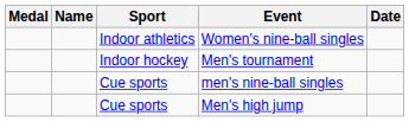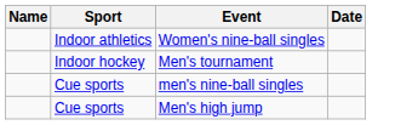 <table class="wikitable sortable" style=font-size:95%>
 <tr>
-<th>Medal</th>
 <th>Name</th>
 <th>Sport</th>
 <th>Event</th>
 <th>Date</th>
 </tr>
 <tr>
 <td></td>
-<td></td>
 <td><a href='#'>Indoor athletics</a></td>
 <td><a href='#'>Women's nine-ball singles</a></td>
 <td></td>
 </tr>
 <tr>
-<td></td>
 <td></td>
 <td><a href='#'>Indoor hockey</a></td>
 <td><a href='#'>Men's tournament</a></td>
 <td></td>
 </tr>
 <tr>
 <td></td>
-<td></td>
 <td><a href='#'>Cue sports</a></td>
 <td><a href='#'>men's nine-ball singles</a></td>
 <td></td>
 </tr>
 <tr>
 <td></td>
-<td></td>
 <td><a href='#'>Cue sports</a></td>
 <td><a href='#'>Men's high jump</a></td>
 <td></td>
 </tr>
 </table>
